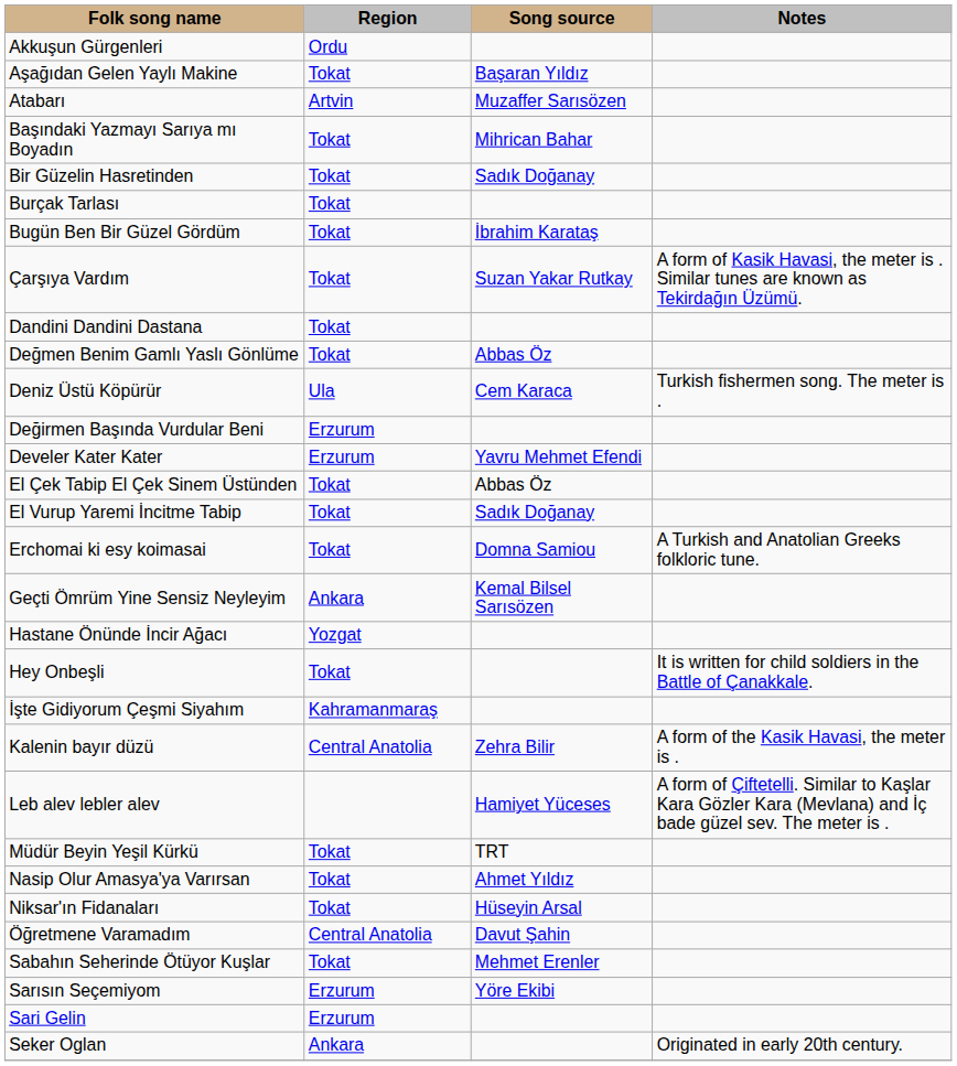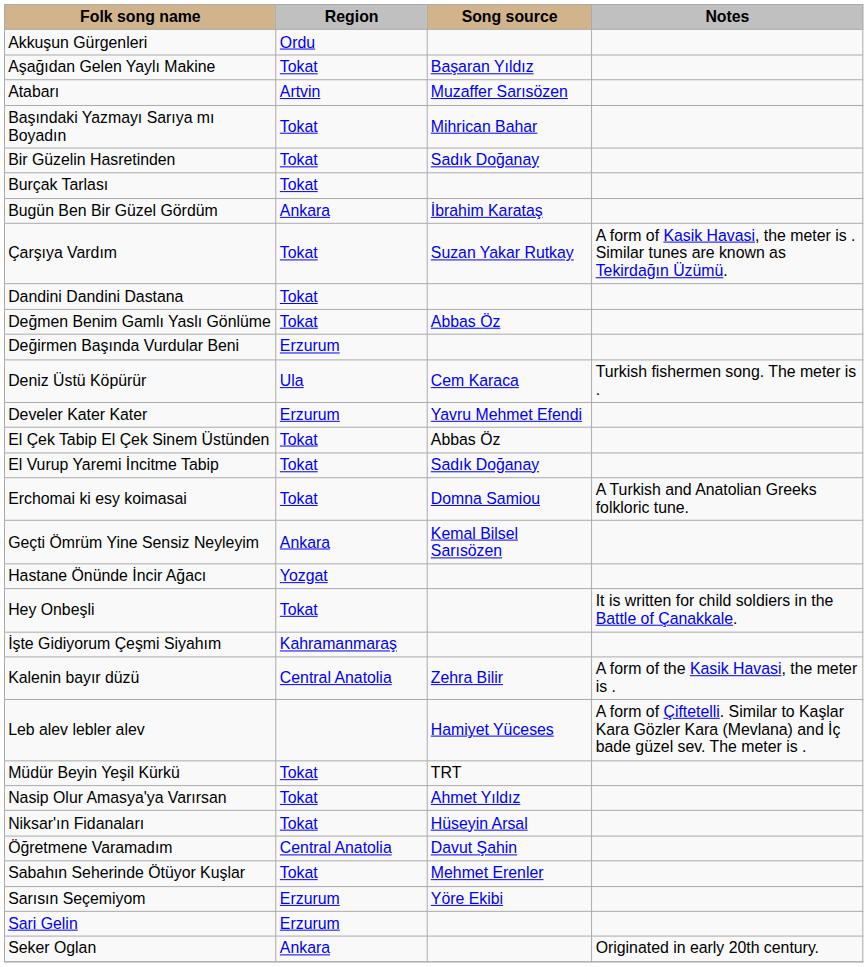 <table class="wikitable sortable">
 <tr>
 <th style="background-color:tan;" width="300">Folk song name</th>
 <th style="background-color:silver;" width="150">Region</th>
 <th style="background-color:tan;" width="175">Song source</th>
 <th style="background-color:silver;" width="300">Notes</th>
 </tr>
 <tr>
 <td>Akkuşun Gürgenleri</td>
 <td><a href='#'>Ordu</a></td>
 <td></td>
 <td></td>
 </tr>
 <tr>
 <td>Aşağıdan Gelen Yaylı Makine</td>
 <td><a href='#'>Tokat</a></td>
 <td><a href='#'>Başaran Yıldız</a></td>
 <td></td>
 </tr>
 <tr>
 <td>Atabarı</td>
 <td><a href='#'>Artvin</a></td>
 <td><a href='#'>Muzaffer Sarısözen</a></td>
 <td></td>
 </tr>
 <tr>
 <td>Başındaki Yazmayı Sarıya mı Boyadın</td>
 <td><a href='#'>Tokat</a></td>
 <td><a href='#'>Mihrican Bahar</a></td>
 <td></td>
 </tr>
 <tr>
 <td>Bir Güzelin Hasretinden</td>
 <td><a href='#'>Tokat</a></td>
 <td><a href='#'>Sadık Doğanay</a></td>
 <td></td>
 </tr>
 <tr>
 <td>Burçak Tarlası</td>
 <td><a href='#'>Tokat</a></td>
 <td></td>
 <td></td>
 </tr>
 <tr>
 <td>Bugün Ben Bir Güzel Gördüm</td>
-<td><a href='#'>Tokat</a></td>
+<td><a href='#'>Ankara</a></td>
 <td><a href='#'>İbrahim Karataş</a></td>
 <td></td>
 </tr>
 <tr>
 <td>Çarşıya Vardım</td>
 <td><a href='#'>Tokat</a></td>
 <td><a href='#'>Suzan Yakar Rutkay</a></td>
 <td>A form of <a href='#'>Kasik Havasi</a>, the meter is . Similar tunes are known as <a href='#'>Tekirdağın Üzümü</a>.</td>
 </tr>
 <tr>
 <td>Dandini Dandini Dastana</td>
 <td><a href='#'>Tokat</a></td>
 <td></td>
 <td></td>
 </tr>
 <tr>
 <td>Değmen Benim Gamlı Yaslı Gönlüme</td>
 <td><a href='#'>Tokat</a></td>
 <td><a href='#'>Abbas Öz</a></td>
 <td></td>
 </tr>
 <tr>
+<td>Değirmen Başında Vurdular Beni</td>
+<td><a href='#'>Erzurum</a></td>
+<td></td>
+<td></td>
+</tr>
+<tr>
 <td>Deniz Üstü Köpürür</td>
 <td><a href='#'>Ula</a></td>
 <td><a href='#'>Cem Karaca</a></td>
 <td>Turkish fishermen song. The meter is .</td>
-</tr>
-<tr>
-<td>Değirmen Başında Vurdular Beni</td>
-<td><a href='#'>Erzurum</a></td>
-<td></td>
-<td></td>
 </tr>
 <tr>
 <td>Develer Kater Kater</td>
 <td><a href='#'>Erzurum</a></td>
 <td><a href='#'>Yavru Mehmet Efendi</a></td>
 <td></td>
 </tr>
 <tr>
 <td>El Çek Tabip El Çek Sinem Üstünden</td>
 <td><a href='#'>Tokat</a></td>
 <td>Abbas Öz</td>
 <td></td>
 </tr>
 <tr>
 <td>El Vurup Yaremi İncitme Tabip</td>
 <td><a href='#'>Tokat</a></td>
 <td><a href='#'>Sadık Doğanay</a></td>
 <td></td>
 </tr>
 <tr>
 <td>Erchomai ki esy koimasai</td>
 <td><a href='#'>Tokat</a></td>
 <td><a href='#'>Domna Samiou</a></td>
 <td>A Turkish and Anatolian Greeks folkloric tune.</td>
 </tr>
 <tr>
 <td>Geçti Ömrüm Yine Sensiz Neyleyim</td>
 <td><a href='#'>Ankara</a></td>
 <td><a href='#'>Kemal Bilsel Sarısözen</a></td>
 <td></td>
 </tr>
 <tr>
 <td>Hastane Önünde İncir Ağacı</td>
 <td><a href='#'>Yozgat</a></td>
 <td></td>
 <td></td>
 </tr>
 <tr>
 <td>Hey Onbeşli</td>
 <td><a href='#'>Tokat</a></td>
 <td></td>
 <td>It is written for child soldiers in the <a href='#'>Battle of Çanakkale</a>.</td>
 </tr>
 <tr>
 <td>İşte Gidiyorum Çeşmi Siyahım</td>
 <td><a href='#'>Kahramanmaraş</a></td>
 <td></td>
 <td></td>
 </tr>
 <tr>
 <td>Kalenin bayır düzü</td>
 <td><a href='#'>Central Anatolia</a></td>
 <td><a href='#'>Zehra Bilir</a></td>
 <td>A form of the <a href='#'>Kasik Havasi</a>, the meter is .</td>
 </tr>
 <tr>
 <td>Leb alev lebler alev</td>
 <td></td>
 <td><a href='#'>Hamiyet Yüceses</a></td>
 <td>A form of <a href='#'>Çiftetelli</a>. Similar to Kaşlar Kara Gözler Kara (Mevlana) and İç bade güzel sev. The meter is .</td>
 </tr>
 <tr>
 <td>Müdür Beyin Yeşil Kürkü</td>
 <td><a href='#'>Tokat</a></td>
 <td>TRT</td>
 <td></td>
 </tr>
 <tr>
 <td>Nasip Olur Amasya'ya Varırsan</td>
 <td><a href='#'>Tokat</a></td>
 <td><a href='#'>Ahmet Yıldız</a></td>
 <td></td>
 </tr>
 <tr>
 <td>Niksar'ın Fidanaları</td>
 <td><a href='#'>Tokat</a></td>
 <td><a href='#'>Hüseyin Arsal</a></td>
 <td></td>
 </tr>
 <tr>
 <td>Öğretmene Varamadım</td>
 <td><a href='#'>Central Anatolia</a></td>
 <td><a href='#'>Davut Şahin</a></td>
 <td></td>
 </tr>
 <tr>
 <td>Sabahın Seherinde Ötüyor Kuşlar</td>
 <td><a href='#'>Tokat</a></td>
 <td><a href='#'>Mehmet Erenler</a></td>
 <td></td>
 </tr>
 <tr>
 <td>Sarısın Seçemiyom</td>
 <td><a href='#'>Erzurum</a></td>
 <td><a href='#'>Yöre Ekibi</a></td>
 <td></td>
 </tr>
 <tr>
 <td><a href='#'>Sari Gelin</a></td>
 <td><a href='#'>Erzurum</a></td>
 <td></td>
 <td></td>
 </tr>
 <tr>
 <td>Seker Oglan</td>
 <td><a href='#'>Ankara</a></td>
 <td></td>
 <td>Originated in early 20th century. </td>
 </tr>
 <tr>
 </tr>
 </table>
